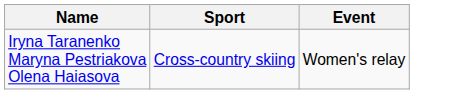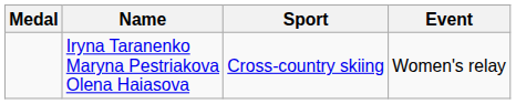 <table class="wikitable sortable" style="font-size:95%">
 <tr>
+<th>Medal</th>
 <th>Name</th>
 <th>Sport</th>
 <th>Event</th>
 </tr>
 <tr>
+<td></td>
 <td><a href='#'>Iryna Taranenko</a><br><a href='#'>Maryna Pestriakova</a><br><a href='#'>Olena Haiasova</a></td>
 <td><a href='#'>Cross-country skiing</a></td>
 <td>Women's relay</td>
 </tr>
 </table>
